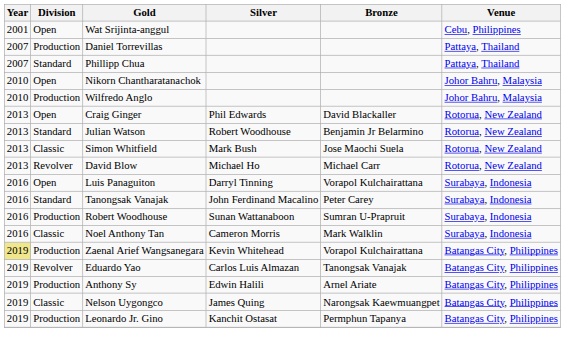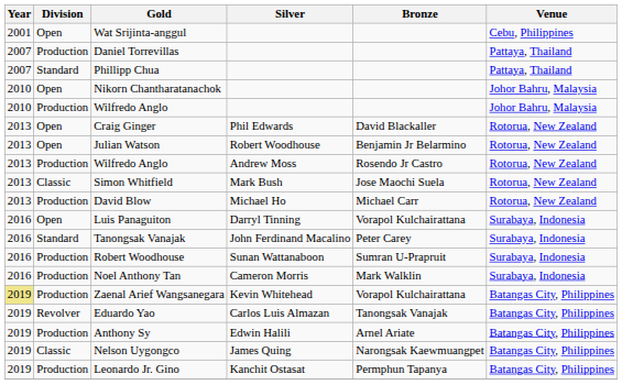 <table class="wikitable sortable" style="text-align: left;">
 <tr>
 <th>Year</th>
 <th>Division</th>
 <th> Gold</th>
 <th> Silver</th>
 <th> Bronze</th>
 <th>Venue</th>
 </tr>
 <tr>
 <td>2001</td>
 <td>Open</td>
 <td>Wat Srijinta-anggul</td>
 <td></td>
 <td></td>
 <td><a href='#'>Cebu</a>, <a href='#'>Philippines</a></td>
 </tr>
 <tr>
 <td>2007</td>
 <td>Production</td>
 <td>Daniel Torrevillas</td>
 <td></td>
 <td></td>
 <td><a href='#'>Pattaya</a>, <a href='#'>Thailand</a></td>
 </tr>
 <tr>
 <td>2007</td>
 <td>Standard</td>
 <td>Phillipp Chua</td>
 <td></td>
 <td></td>
 <td><a href='#'>Pattaya</a>, <a href='#'>Thailand</a></td>
 </tr>
 <tr>
 <td>2010</td>
 <td>Open</td>
 <td>Nikorn Chantharatanachok</td>
 <td></td>
 <td></td>
 <td><a href='#'>Johor Bahru</a>, <a href='#'>Malaysia</a></td>
 </tr>
 <tr>
 <td>2010</td>
 <td>Production</td>
 <td>Wilfredo Anglo</td>
 <td></td>
 <td></td>
 <td><a href='#'>Johor Bahru</a>, <a href='#'>Malaysia</a></td>
 </tr>
 <tr>
 <td>2013</td>
 <td>Open</td>
 <td>Craig Ginger</td>
 <td>Phil Edwards</td>
 <td>David Blackaller</td>
 <td><a href='#'>Rotorua</a>, <a href='#'>New Zealand</a></td>
 </tr>
 <tr>
 <td>2013</td>
-<td>Standard</td>
+<td>Open</td>
 <td>Julian Watson</td>
 <td>Robert Woodhouse</td>
 <td>Benjamin Jr Belarmino</td>
+<td><a href='#'>Rotorua</a>, <a href='#'>New Zealand</a></td>
+</tr>
+<tr>
+<td>2013</td>
+<td>Production</td>
+<td>Wilfredo Anglo</td>
+<td>Andrew Moss</td>
+<td>Rosendo Jr Castro</td>
 <td><a href='#'>Rotorua</a>, <a href='#'>New Zealand</a></td>
 </tr>
 <tr>
 <td>2013</td>
 <td>Classic</td>
 <td>Simon Whitfield</td>
 <td>Mark Bush</td>
 <td>Jose Maochi Suela</td>
 <td><a href='#'>Rotorua</a>, <a href='#'>New Zealand</a></td>
 </tr>
 <tr>
 <td>2013</td>
-<td>Revolver</td>
+<td>Production</td>
 <td>David Blow</td>
 <td>Michael Ho</td>
 <td>Michael Carr</td>
 <td><a href='#'>Rotorua</a>, <a href='#'>New Zealand</a></td>
 </tr>
 <tr>
 <td>2016</td>
 <td>Open</td>
 <td> Luis Panaguiton</td>
 <td> Darryl Tinning</td>
 <td> Vorapol Kulchairattana</td>
 <td><a href='#'>Surabaya</a>, <a href='#'>Indonesia</a></td>
 </tr>
 <tr>
 <td>2016</td>
 <td>Standard</td>
 <td> Tanongsak Vanajak</td>
 <td> John Ferdinand Macalino</td>
 <td> Peter Carey</td>
 <td><a href='#'>Surabaya</a>, <a href='#'>Indonesia</a></td>
 </tr>
 <tr>
 <td>2016</td>
 <td>Production</td>
 <td> Robert Woodhouse</td>
 <td> Sunan Wattanaboon</td>
 <td> Sumran U-Prapruit</td>
 <td><a href='#'>Surabaya</a>, <a href='#'>Indonesia</a></td>
 </tr>
 <tr>
 <td>2016</td>
-<td>Classic</td>
+<td>Production</td>
 <td> Noel Anthony Tan</td>
 <td> Cameron Morris</td>
 <td> Mark Walklin</td>
 <td><a href='#'>Surabaya</a>, <a href='#'>Indonesia</a></td>
 </tr>
 <tr>
 <td style="background: khaki;">2019</td>
 <td>Production</td>
 <td> Zaenal Arief Wangsanegara</td>
 <td> Kevin Whitehead</td>
 <td> Vorapol Kulchairattana</td>
 <td><a href='#'>Batangas City</a>, <a href='#'>Philippines</a></td>
 </tr>
 <tr>
 <td>2019</td>
 <td>Revolver</td>
 <td> Eduardo Yao</td>
 <td> Carlos Luis Almazan</td>
 <td> Tanongsak Vanajak</td>
 <td><a href='#'>Batangas City</a>, <a href='#'>Philippines</a></td>
 </tr>
 <tr>
 <td>2019</td>
 <td>Production</td>
 <td> Anthony Sy</td>
 <td> Edwin Halili</td>
 <td> Arnel Ariate</td>
 <td><a href='#'>Batangas City</a>, <a href='#'>Philippines</a></td>
 </tr>
 <tr>
 <td>2019</td>
 <td>Classic</td>
 <td> Nelson Uygongco</td>
 <td> James Quing</td>
 <td> Narongsak Kaewmuangpet</td>
 <td><a href='#'>Batangas City</a>, <a href='#'>Philippines</a></td>
 </tr>
 <tr>
 <td>2019</td>
 <td>Production</td>
 <td> Leonardo Jr. Gino</td>
 <td> Kanchit Ostasat</td>
 <td> Permphun Tapanya</td>
 <td><a href='#'>Batangas City</a>, <a href='#'>Philippines</a></td>
 </tr>
 <tr>
 </tr>
 </table>
